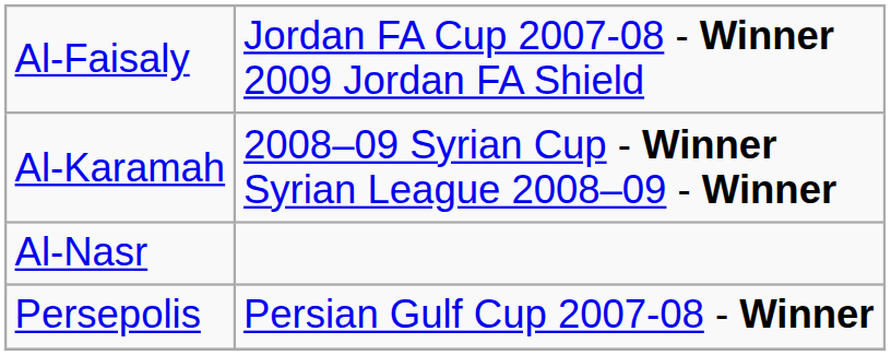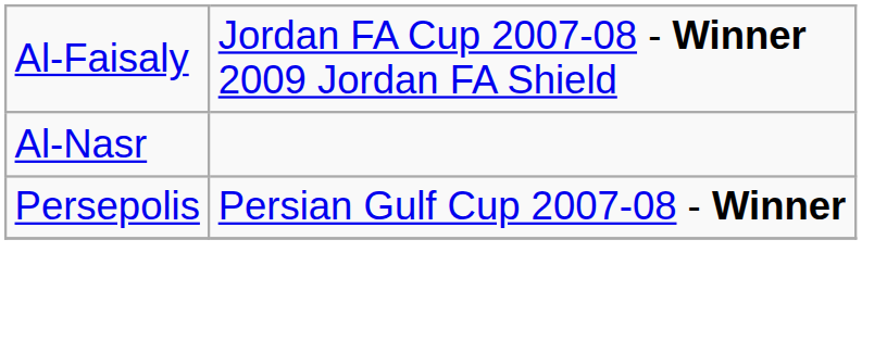 <table class="wikitable">
 <tr>
 <td> <a href='#'>Al-Faisaly</a></td>
 <td><a href='#'>Jordan FA Cup 2007-08</a> - <strong>Winner</strong><br><a href='#'>2009 Jordan FA Shield</a></td>
-</tr>
-<tr>
-<td> <a href='#'>Al-Karamah</a></td>
-<td><a href='#'>2008–09 Syrian Cup</a> - <strong>Winner</strong><br><a href='#'>Syrian League 2008–09</a> - <strong>Winner</strong></td>
 </tr>
 <tr>
 <td> <a href='#'>Al-Nasr</a></td>
 <td></td>
 </tr>
 <tr>
 <td> <a href='#'>Persepolis</a></td>
 <td><a href='#'>Persian Gulf Cup 2007-08</a> - <strong>Winner</strong></td>
 </tr>
 <tr>
 </tr>
 </table>
